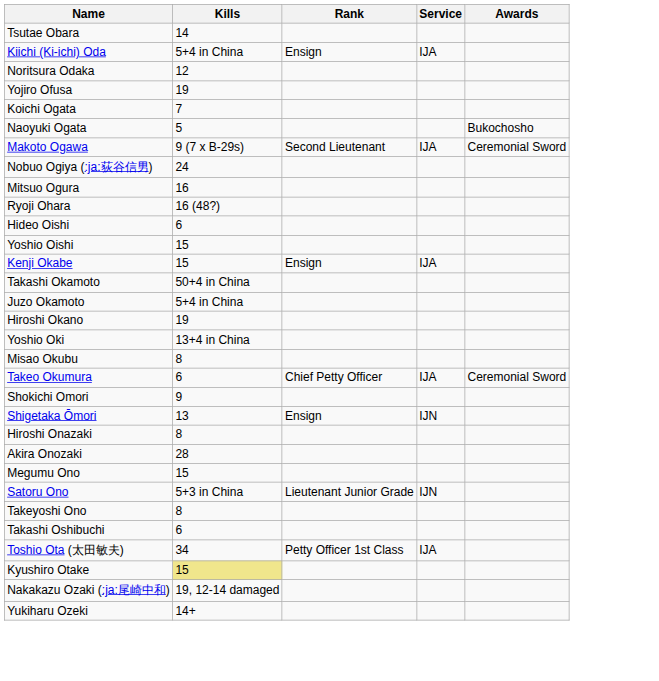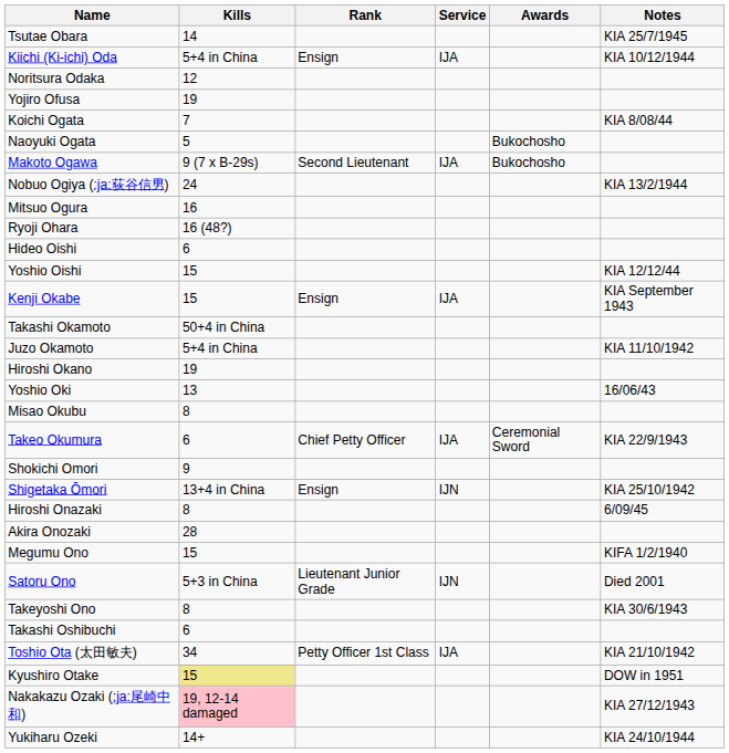 <table class=wikitable>
 <tr>
 <th>Name</th>
 <th>Kills</th>
 <th>Rank</th>
 <th>Service</th>
 <th>Awards</th>
+<th>Notes</th>
 </tr>
 <tr>
 <td>Tsutae Obara</td>
 <td>14</td>
 <td></td>
 <td></td>
 <td></td>
+<td>KIA 25/7/1945</td>
 </tr>
 <tr>
 <td><a href='#'>Kiichi (Ki-ichi) Oda</a></td>
 <td>5+4 in China</td>
 <td>Ensign</td>
 <td>IJA</td>
 <td></td>
+<td>KIA 10/12/1944</td>
 </tr>
 <tr>
 <td>Noritsura Odaka</td>
 <td>12</td>
+<td></td>
 <td></td>
 <td></td>
 <td></td>
 </tr>
 <tr>
 <td>Yojiro Ofusa</td>
 <td>19</td>
 <td></td>
 <td></td>
 <td></td>
+<td></td>
 </tr>
 <tr>
 <td>Koichi Ogata</td>
 <td>7</td>
 <td></td>
 <td></td>
 <td></td>
+<td>KIA 8/08/44</td>
 </tr>
 <tr>
 <td>Naoyuki Ogata</td>
 <td>5</td>
 <td></td>
 <td></td>
 <td>Bukochosho</td>
+<td></td>
 </tr>
 <tr>
 <td><a href='#'>Makoto Ogawa</a></td>
 <td>9 (7 x B-29s)</td>
 <td>Second Lieutenant</td>
 <td>IJA</td>
-<td>Ceremonial Sword</td>
+<td>Bukochosho</td>
+<td></td>
 </tr>
 <tr>
 <td>Nobuo Ogiya (<a href='#'>:ja:荻谷信男</a>)</td>
 <td>24</td>
 <td></td>
 <td></td>
 <td></td>
+<td>KIA 13/2/1944</td>
 </tr>
 <tr>
 <td>Mitsuo Ogura</td>
 <td>16</td>
+<td></td>
 <td></td>
 <td></td>
 <td></td>
 </tr>
 <tr>
 <td>Ryoji Ohara</td>
 <td>16 (48?)</td>
 <td></td>
 <td></td>
 <td></td>
+<td></td>
 </tr>
 <tr>
 <td>Hideo Oishi</td>
 <td>6</td>
+<td></td>
 <td></td>
 <td></td>
 <td></td>
 </tr>
 <tr>
 <td>Yoshio Oishi</td>
 <td>15</td>
 <td></td>
 <td></td>
 <td></td>
+<td>KIA 12/12/44</td>
 </tr>
 <tr>
 <td><a href='#'>Kenji Okabe</a></td>
 <td>15</td>
 <td>Ensign</td>
 <td>IJA</td>
 <td></td>
+<td>KIA September 1943</td>
 </tr>
 <tr>
 <td>Takashi Okamoto</td>
 <td>50+4 in China</td>
+<td></td>
 <td></td>
 <td></td>
 <td></td>
 </tr>
 <tr>
 <td>Juzo Okamoto</td>
 <td>5+4 in China</td>
 <td></td>
 <td></td>
 <td></td>
+<td>KIA 11/10/1942</td>
 </tr>
 <tr>
 <td>Hiroshi Okano</td>
 <td>19</td>
 <td></td>
 <td></td>
 <td></td>
+<td></td>
 </tr>
 <tr>
 <td>Yoshio Oki</td>
-<td>13+4 in China</td>
+<td>13</td>
 <td></td>
 <td></td>
 <td></td>
+<td>16/06/43</td>
 </tr>
 <tr>
 <td>Misao Okubu</td>
 <td>8</td>
+<td></td>
 <td></td>
 <td></td>
 <td></td>
 </tr>
 <tr>
 <td><a href='#'>Takeo Okumura</a></td>
 <td>6</td>
 <td>Chief Petty Officer</td>
 <td>IJA</td>
 <td>Ceremonial Sword</td>
+<td>KIA 22/9/1943</td>
 </tr>
 <tr>
 <td>Shokichi Omori</td>
 <td>9</td>
 <td></td>
 <td></td>
 <td></td>
+<td></td>
 </tr>
 <tr>
 <td><a href='#'>Shigetaka Ōmori</a></td>
-<td>13</td>
+<td>13+4 in China</td>
 <td>Ensign</td>
 <td>IJN</td>
 <td></td>
+<td>KIA 25/10/1942</td>
 </tr>
 <tr>
 <td>Hiroshi Onazaki</td>
 <td>8</td>
 <td></td>
 <td></td>
 <td></td>
+<td>6/09/45</td>
 </tr>
 <tr>
 <td>Akira Onozaki</td>
 <td>28</td>
+<td></td>
 <td></td>
 <td></td>
 <td></td>
 </tr>
 <tr>
 <td>Megumu Ono</td>
 <td>15</td>
 <td></td>
 <td></td>
 <td></td>
+<td>KIFA 1/2/1940</td>
 </tr>
 <tr>
 <td><a href='#'>Satoru Ono</a></td>
 <td>5+3 in China</td>
 <td>Lieutenant Junior Grade</td>
 <td>IJN</td>
 <td></td>
+<td>Died 2001</td>
 </tr>
 <tr>
 <td>Takeyoshi Ono</td>
 <td>8</td>
 <td></td>
 <td></td>
 <td></td>
+<td>KIA 30/6/1943</td>
 </tr>
 <tr>
 <td>Takashi Oshibuchi</td>
 <td>6</td>
+<td></td>
 <td></td>
 <td></td>
 <td></td>
 </tr>
 <tr>
 <td><a href='#'>Toshio Ota</a> (太田敏夫)</td>
 <td>34</td>
 <td>Petty Officer 1st Class</td>
 <td>IJA</td>
 <td></td>
+<td>KIA 21/10/1942</td>
 </tr>
 <tr>
 <td>Kyushiro Otake</td>
 <td style="background: khaki;">15</td>
 <td></td>
 <td></td>
 <td></td>
+<td>DOW in 1951</td>
 </tr>
 <tr>
 <td>Nakakazu Ozaki (<a href='#'>:ja:尾崎中和</a>)</td>
-<td>19, 12-14 damaged</td>
+<td style="background: pink;">19, 12-14 damaged</td>
 <td></td>
 <td></td>
 <td></td>
+<td>KIA 27/12/1943</td>
 </tr>
 <tr>
 <td>Yukiharu Ozeki</td>
 <td>14+</td>
 <td></td>
 <td></td>
 <td></td>
+<td>KIA 24/10/1944</td>
 </tr>
 </table>
